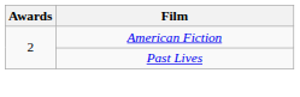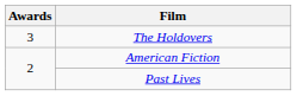 <table class="wikitable" rowspan=2 border=2 style="text-align:center;">
 <tr>
 <th scope="col" width="50">Awards</th>
 <th scope="col" width="275">Film</th>
+</tr>
+<tr>
+<td>3</td>
+<td><em><a href='#'>The Holdovers</a></em></td>
 </tr>
 <tr>
 <td rowspan="2">2</td>
 <td><em><a href='#'>American Fiction</a></em></td>
 </tr>
 <tr>
 <td><em><a href='#'>Past Lives</a></em></td>
 </tr>
 </table>
